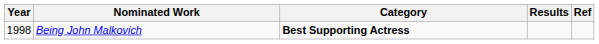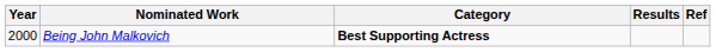 <table class="wikitable">
 <tr>
 <th scope="col" style="width:1em;">Year</th>
 <th scope="col" style="width:35em;">Nominated Work</th>
 <th scope="col" style="width:35em;">Category</th>
 <th scope="col" style="width:1em;">Results</th>
 <th scope="col" style="width:1em;">Ref</th>
 </tr>
 <tr>
-<td>1998</td>
+<td>2000</td>
 <td><em><a href='#'>Being John Malkovich</a></em></td>
 <td><strong>Best Supporting Actress</strong></td>
 <td></td>
 <td></td>
 </tr>
 </table>
